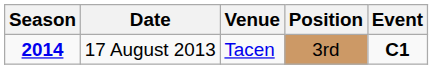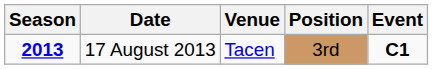 <table class="wikitable" style="text-align:center; font-size:95%;">
 <tr>
 <th>Season</th>
 <th>Date</th>
 <th>Venue</th>
 <th>Position</th>
 <th>Event</th>
 </tr>
 <tr>
-<td><strong><a href='#'>2014</a></strong></td>
+<td><strong><a href='#'>2013</a></strong></td>
 <td align=right>17 August 2013</td>
 <td align=left><a href='#'>Tacen</a></td>
 <td bgcolor=cc9966>3rd</td>
 <td><strong>C1</strong></td>
 </tr>
 </table>
